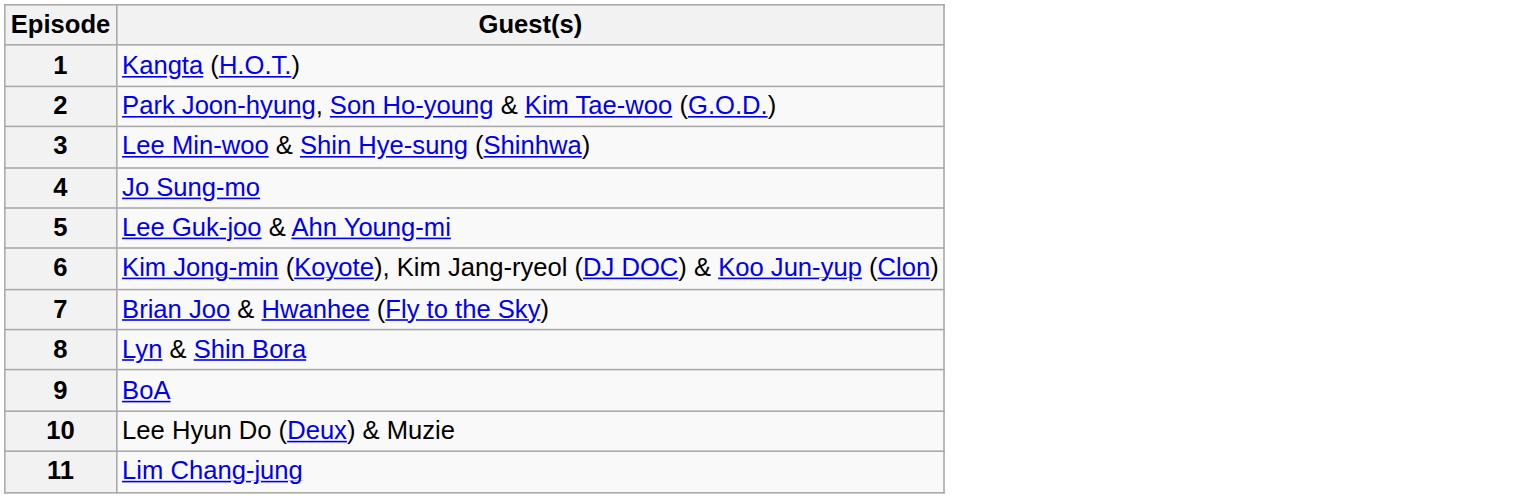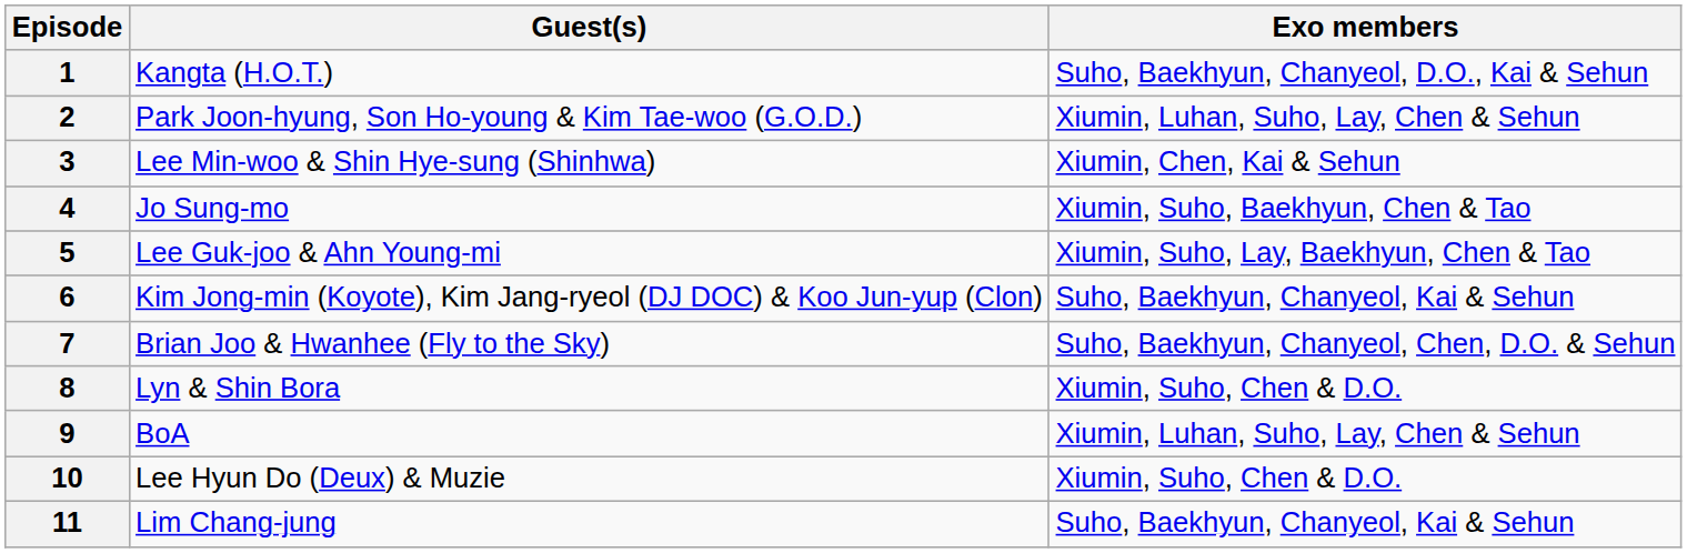 <table class="wikitable">
 <tr>
 <th>Episode</th>
 <th>Guest(s)</th>
+<th>Exo members</th>
 </tr>
 <tr>
 <th>1</th>
 <td><a href='#'>Kangta</a> (<a href='#'>H.O.T.</a>)</td>
+<td><a href='#'>Suho</a>, <a href='#'>Baekhyun</a>, <a href='#'>Chanyeol</a>, <a href='#'>D.O.</a>, <a href='#'>Kai</a> & <a href='#'>Sehun</a></td>
 </tr>
 <tr>
 <th>2</th>
 <td><a href='#'>Park Joon-hyung</a>, <a href='#'>Son Ho-young</a> & <a href='#'>Kim Tae-woo</a> (<a href='#'>G.O.D.</a>)</td>
+<td><a href='#'>Xiumin</a>, <a href='#'>Luhan</a>, <a href='#'>Suho</a>, <a href='#'>Lay</a>, <a href='#'>Chen</a> & <a href='#'>Sehun</a></td>
 </tr>
 <tr>
 <th>3</th>
 <td><a href='#'>Lee Min-woo</a> & <a href='#'>Shin Hye-sung</a> (<a href='#'>Shinhwa</a>)</td>
+<td><a href='#'>Xiumin</a>, <a href='#'>Chen</a>, <a href='#'>Kai</a> & <a href='#'>Sehun</a></td>
 </tr>
 <tr>
 <th>4</th>
 <td><a href='#'>Jo Sung-mo</a></td>
+<td><a href='#'>Xiumin</a>, <a href='#'>Suho</a>, <a href='#'>Baekhyun</a>, <a href='#'>Chen</a> & <a href='#'>Tao</a></td>
 </tr>
 <tr>
 <th>5</th>
 <td><a href='#'>Lee Guk-joo</a> & <a href='#'>Ahn Young-mi</a></td>
+<td><a href='#'>Xiumin</a>, <a href='#'>Suho</a>, <a href='#'>Lay</a>, <a href='#'>Baekhyun</a>, <a href='#'>Chen</a> & <a href='#'>Tao</a></td>
 </tr>
 <tr>
 <th>6</th>
 <td><a href='#'>Kim Jong-min</a> (<a href='#'>Koyote</a>), Kim Jang-ryeol (<a href='#'>DJ DOC</a>) & <a href='#'>Koo Jun-yup</a> (<a href='#'>Clon</a>)</td>
+<td><a href='#'>Suho</a>, <a href='#'>Baekhyun</a>, <a href='#'>Chanyeol</a>, <a href='#'>Kai</a> & <a href='#'>Sehun</a></td>
 </tr>
 <tr>
 <th>7</th>
 <td><a href='#'>Brian Joo</a> & <a href='#'>Hwanhee</a> (<a href='#'>Fly to the Sky</a>)</td>
+<td><a href='#'>Suho</a>, <a href='#'>Baekhyun</a>, <a href='#'>Chanyeol</a>, <a href='#'>Chen</a>, <a href='#'>D.O.</a> & <a href='#'>Sehun</a></td>
 </tr>
 <tr>
 <th>8</th>
 <td><a href='#'>Lyn</a> & <a href='#'>Shin Bora</a></td>
+<td><a href='#'>Xiumin</a>, <a href='#'>Suho</a>, <a href='#'>Chen</a> & <a href='#'>D.O.</a></td>
 </tr>
 <tr>
 <th>9</th>
 <td><a href='#'>BoA</a></td>
+<td><a href='#'>Xiumin</a>, <a href='#'>Luhan</a>, <a href='#'>Suho</a>, <a href='#'>Lay</a>, <a href='#'>Chen</a> & <a href='#'>Sehun</a></td>
 </tr>
 <tr>
 <th>10</th>
 <td>Lee Hyun Do (<a href='#'>Deux</a>) & Muzie</td>
+<td><a href='#'>Xiumin</a>, <a href='#'>Suho</a>, <a href='#'>Chen</a> & <a href='#'>D.O.</a></td>
 </tr>
 <tr>
 <th>11</th>
 <td><a href='#'>Lim Chang-jung</a></td>
+<td><a href='#'>Suho</a>, <a href='#'>Baekhyun</a>, <a href='#'>Chanyeol</a>, <a href='#'>Kai</a> & <a href='#'>Sehun</a></td>
 </tr>
 </table>
